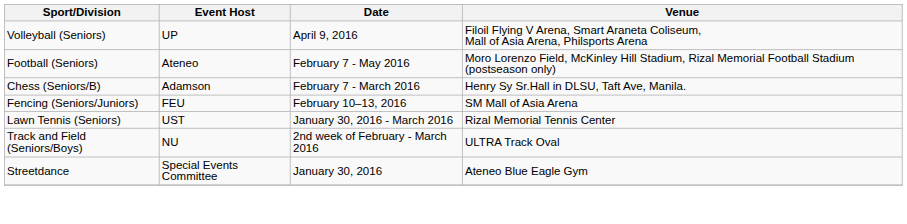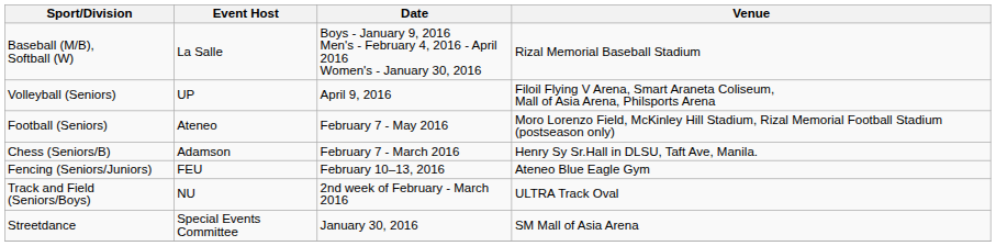 <table class="wikitable" style="text-align:left; line-height:16px; width:auto;">
 <tr>
 <th>Sport/Division</th>
 <th>Event Host</th>
 <th>Date</th>
 <th>Venue</th>
+</tr>
+<tr>
+<td> Baseball (M/B),<br> Softball (W)</td>
+<td>La Salle</td>
+<td>Boys - January 9, 2016<br>Men's - February 4, 2016 - April 2016<br>Women's - January 30, 2016</td>
+<td>Rizal Memorial Baseball Stadium</td>
 </tr>
 <tr>
 <td> Volleyball (Seniors)</td>
 <td>UP</td>
 <td>April 9, 2016</td>
 <td>Filoil Flying V Arena, Smart Araneta Coliseum,<br> Mall of Asia Arena, Philsports Arena</td>
 </tr>
 <tr>
 <td> Football (Seniors)</td>
 <td>Ateneo</td>
 <td>February 7 - May 2016</td>
 <td>Moro Lorenzo Field, McKinley Hill Stadium, Rizal Memorial Football Stadium (postseason only)</td>
 </tr>
 <tr>
 <td> Chess (Seniors/B)</td>
 <td>Adamson</td>
 <td>February 7 - March 2016</td>
 <td>Henry Sy Sr.Hall in DLSU, Taft Ave, Manila.</td>
 </tr>
 <tr>
 <td> Fencing (Seniors/Juniors)</td>
 <td>FEU</td>
 <td>February 10–13, 2016</td>
-<td>SM Mall of Asia Arena</td>
-</tr>
-<tr>
-<td> Lawn Tennis (Seniors)</td>
-<td>UST</td>
-<td>January 30, 2016 - March 2016</td>
-<td>Rizal Memorial Tennis Center</td>
+<td>Ateneo Blue Eagle Gym</td>
 </tr>
 <tr>
 <td> Track and Field (Seniors/Boys)</td>
 <td>NU</td>
 <td>2nd week of February - March 2016</td>
 <td>ULTRA Track Oval</td>
 </tr>
 <tr>
 <td>  Streetdance</td>
 <td>Special Events Committee</td>
 <td>January 30, 2016</td>
-<td>Ateneo Blue Eagle Gym</td>
+<td>SM Mall of Asia Arena</td>
 </tr>
 <tr>
 </tr>
 </table>
